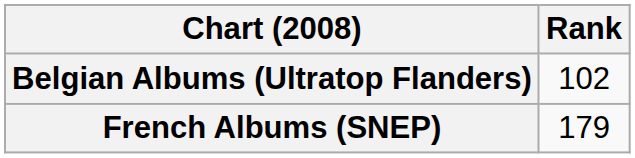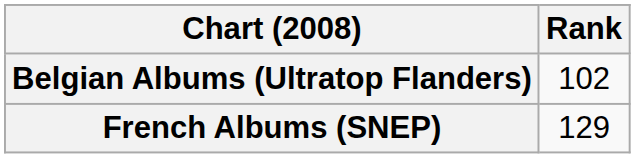 <table class="wikitable plainrowheaders sortable" style="text-align:center">
 <tr>
 <th scope="col">Chart (2008)</th>
 <th scope="col">Rank</th>
 </tr>
 <tr>
 <th scope="row">Belgian Albums (Ultratop Flanders)</th>
 <td>102</td>
 </tr>
 <tr>
 <th scope="row">French Albums (SNEP)</th>
-<td>179</td>
+<td>129</td>
 </tr>
 </table>
